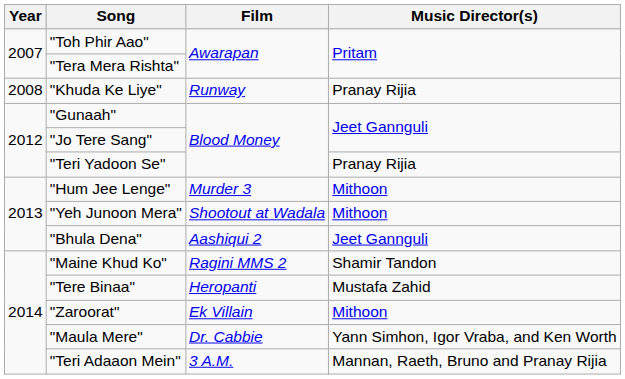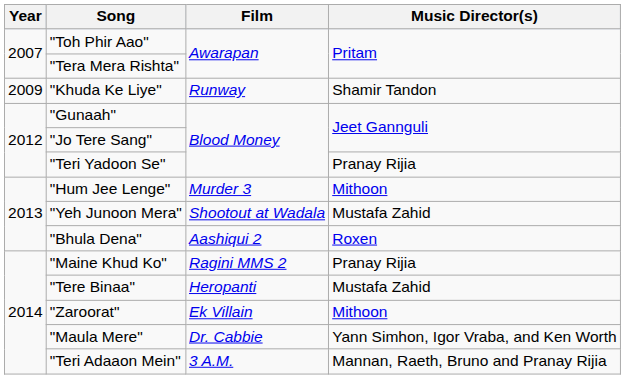 <table class="wikitable">
 <tr style="background:#b0c4de; text-align:center;">
 <th>Year</th>
 <th>Song</th>
 <th>Film</th>
 <th>Music Director(s)</th>
 </tr>
 <tr>
 <td rowspan="2">2007</td>
 <td>"Toh Phir Aao"</td>
 <td rowspan="2"><em><a href='#'>Awarapan</a></em></td>
 <td rowspan="2"><a href='#'>Pritam</a></td>
 </tr>
 <tr>
 <td>"Tera Mera Rishta"</td>
 </tr>
 <tr>
-<td>2008</td>
+<td>2009</td>
 <td>"Khuda Ke Liye"</td>
 <td><a href='#'><em>Runway</em></a></td>
-<td>Pranay Rijia</td>
+<td>Shamir Tandon</td>
 </tr>
 <tr>
 <td rowspan="3">2012</td>
 <td>"Gunaah"</td>
 <td rowspan="3"><a href='#'><em>Blood Money</em></a></td>
 <td rowspan="2"><a href='#'>Jeet Gannguli</a></td>
 </tr>
 <tr>
 <td>"Jo Tere Sang"</td>
 </tr>
 <tr>
 <td>"Teri Yadoon Se"</td>
 <td>Pranay Rijia</td>
 </tr>
 <tr>
 <td rowspan="3">2013</td>
 <td>"Hum Jee Lenge"</td>
 <td><em><a href='#'>Murder 3</a></em></td>
 <td><a href='#'>Mithoon</a></td>
 </tr>
 <tr>
 <td>"Yeh Junoon Mera"</td>
 <td><em><a href='#'>Shootout at Wadala</a></em></td>
-<td><a href='#'>Mithoon</a></td>
+<td>Mustafa Zahid</td>
 </tr>
 <tr>
 <td>"Bhula Dena"</td>
 <td><em><a href='#'>Aashiqui 2</a></em></td>
-<td><a href='#'>Jeet Gannguli</a></td>
+<td><a href='#'>Roxen</a></td>
 </tr>
 <tr>
 <td rowspan="5">2014</td>
 <td>"Maine Khud Ko"</td>
 <td><em><a href='#'>Ragini MMS 2</a></em></td>
-<td>Shamir Tandon</td>
+<td>Pranay Rijia</td>
 </tr>
 <tr>
 <td>"Tere Binaa"</td>
 <td><em><a href='#'>Heropanti</a></em></td>
 <td>Mustafa Zahid</td>
 </tr>
 <tr>
 <td>"Zaroorat"</td>
 <td><em><a href='#'>Ek Villain</a></em></td>
 <td><a href='#'>Mithoon</a></td>
 </tr>
 <tr>
 <td>"Maula Mere"</td>
 <td><em><a href='#'>Dr. Cabbie</a></em></td>
 <td>Yann Simhon, Igor Vraba, and Ken Worth</td>
 </tr>
 <tr>
 <td>"Teri Adaaon Mein"</td>
 <td><a href='#'><em>3 A.M.</em></a></td>
 <td>Mannan, Raeth, Bruno and Pranay Rijia</td>
 </tr>
 </table>
